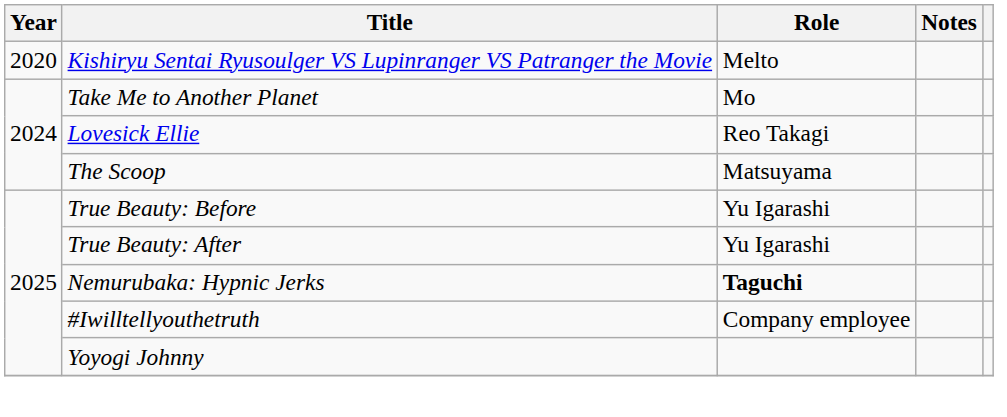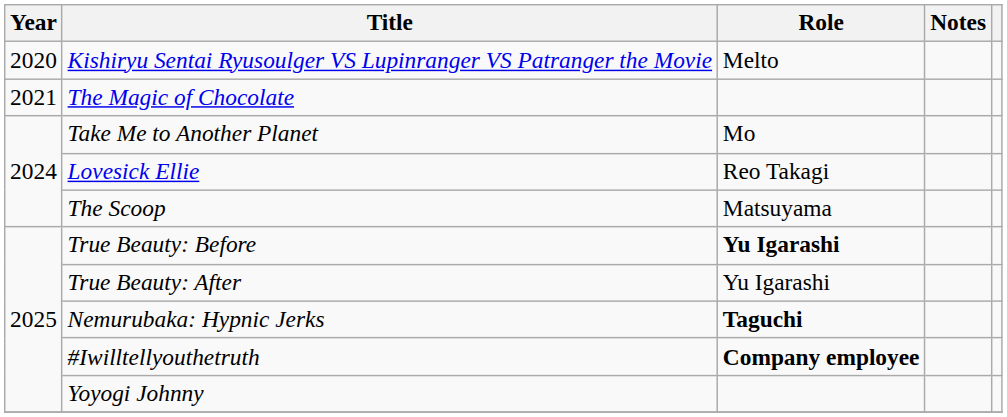 <table class="wikitable">
 <tr>
 <th>Year</th>
 <th>Title</th>
 <th>Role</th>
 <th>Notes</th>
 <th></th>
 </tr>
 <tr>
 <td>2020</td>
 <td><em><a href='#'>Kishiryu Sentai Ryusoulger VS Lupinranger VS Patranger the Movie</a></em></td>
 <td>Melto</td>
+<td></td>
+<td></td>
+</tr>
+<tr>
+<td>2021</td>
+<td><em><a href='#'>The Magic of Chocolate</a></em></td>
+<td></td>
 <td></td>
 <td></td>
 </tr>
 <tr>
 <td rowspan=3>2024</td>
 <td><em>Take Me to Another Planet</em></td>
 <td>Mo</td>
 <td></td>
 <td></td>
 </tr>
 <tr>
 <td><em><a href='#'>Lovesick Ellie</a></em></td>
 <td>Reo Takagi</td>
 <td></td>
 <td></td>
 </tr>
 <tr>
 <td><em>The Scoop</em></td>
 <td>Matsuyama</td>
 <td></td>
 <td></td>
 </tr>
 <tr>
 <td rowspan=5>2025</td>
 <td><em>True Beauty: Before</em></td>
-<td>Yu Igarashi</td>
+<td><strong>Yu Igarashi</strong></td>
 <td></td>
 <td></td>
 </tr>
 <tr>
 <td><em>True Beauty: After</em></td>
 <td>Yu Igarashi</td>
 <td></td>
 <td></td>
 </tr>
 <tr>
 <td><em>Nemurubaka: Hypnic Jerks</em></td>
 <td><strong>Taguchi</strong></td>
 <td></td>
 <td></td>
 </tr>
 <tr>
 <td><em>#Iwilltellyouthetruth</em></td>
-<td>Company employee</td>
+<td><strong>Company employee</strong></td>
 <td></td>
 <td></td>
 </tr>
 <tr>
 <td><em>Yoyogi Johnny</em></td>
 <td></td>
 <td></td>
 <td></td>
 </tr>
 <tr>
 </tr>
 </table>
